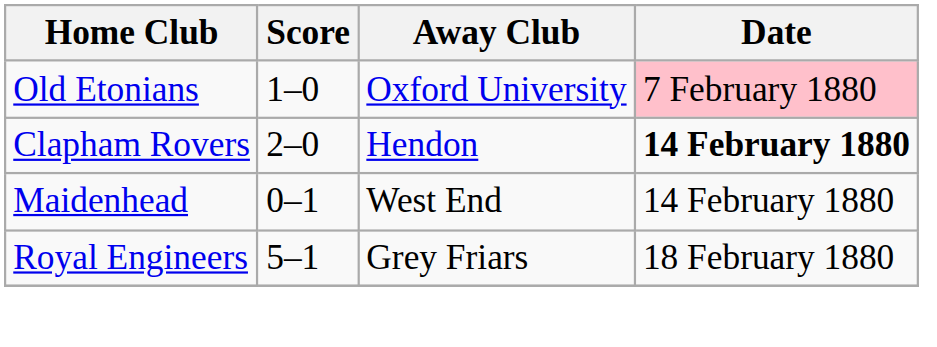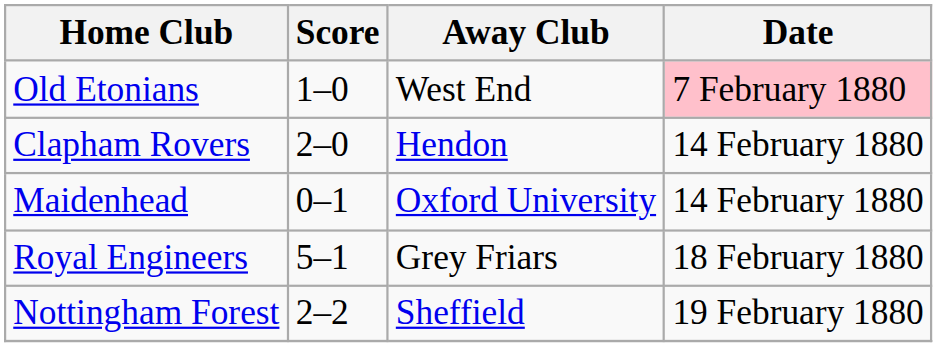 <table class="wikitable">
 <tr>
 <th>Home Club</th>
 <th>Score</th>
 <th>Away Club</th>
 <th>Date</th>
 </tr>
 <tr>
 <td><a href='#'>Old Etonians</a></td>
 <td>1–0</td>
-<td><a href='#'>Oxford University</a></td>
+<td>West End</td>
 <td style="background: pink;">7 February 1880</td>
 </tr>
 <tr>
 <td><a href='#'>Clapham Rovers</a></td>
 <td>2–0</td>
 <td><a href='#'>Hendon</a></td>
-<td><strong>14 February 1880</strong></td>
+<td>14 February 1880</td>
 </tr>
 <tr>
 <td><a href='#'>Maidenhead</a></td>
 <td>0–1</td>
-<td>West End</td>
+<td><a href='#'>Oxford University</a></td>
 <td>14 February 1880</td>
 </tr>
 <tr>
 <td><a href='#'>Royal Engineers</a></td>
 <td>5–1</td>
 <td>Grey Friars</td>
 <td>18 February 1880</td>
 </tr>
 <tr>
+<td><a href='#'>Nottingham Forest</a></td>
+<td>2–2</td>
+<td><a href='#'>Sheffield</a></td>
+<td>19 February 1880</td>
+</tr>
+<tr>
 </tr>
 </table>
